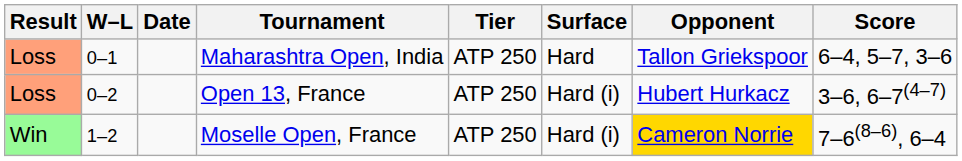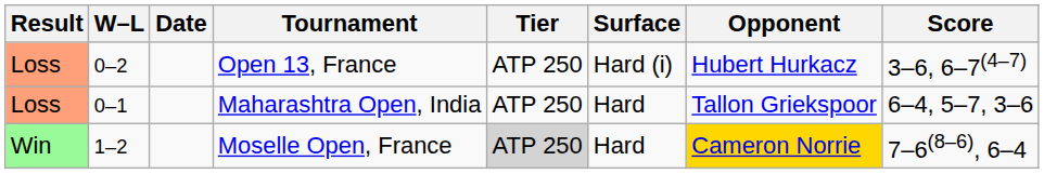 <table class="sortable wikitable">
 <tr>
 <th>Result</th>
 <th class="unsortable">W–L</th>
 <th>Date</th>
 <th>Tournament</th>
 <th>Tier</th>
 <th>Surface</th>
 <th>Opponent</th>
 <th class="unsortable">Score</th>
 </tr>
 <tr>
 <td bgcolor=ffa07a>Loss</td>
+<td><small>0–2</small></td>
+<td><a href='#'></a></td>
+<td><a href='#'>Open 13</a>, France</td>
+<td>ATP 250</td>
+<td>Hard (i)</td>
+<td> <a href='#'>Hubert Hurkacz</a></td>
+<td>3–6, 6–7<sup>(4–7)</sup></td>
+</tr>
+<tr>
+<td bgcolor=ffa07a>Loss</td>
 <td><small>0–1</small></td>
 <td><a href='#'></a></td>
 <td><a href='#'>Maharashtra Open</a>, India</td>
 <td>ATP 250</td>
 <td>Hard</td>
 <td> <a href='#'>Tallon Griekspoor</a></td>
 <td>6–4, 5–7, 3–6</td>
 </tr>
 <tr>
-<td bgcolor=ffa07a>Loss</td>
-<td><small>0–2</small></td>
-<td><a href='#'></a></td>
-<td><a href='#'>Open 13</a>, France</td>
-<td>ATP 250</td>
-<td>Hard (i)</td>
-<td> <a href='#'>Hubert Hurkacz</a></td>
-<td>3–6, 6–7<sup>(4–7)</sup></td>
-</tr>
-<tr>
 <td bgcolor=98fb98>Win</td>
 <td><small>1–2</small></td>
 <td><a href='#'></a></td>
 <td><a href='#'>Moselle Open</a>, France</td>
-<td>ATP 250</td>
-<td>Hard (i)</td>
+<td style="background: lightgrey;">ATP 250</td>
+<td>Hard</td>
 <td style="background: gold;"> <a href='#'>Cameron Norrie</a></td>
 <td>7–6<sup>(8–6)</sup>, 6–4</td>
 </tr>
 </table>
